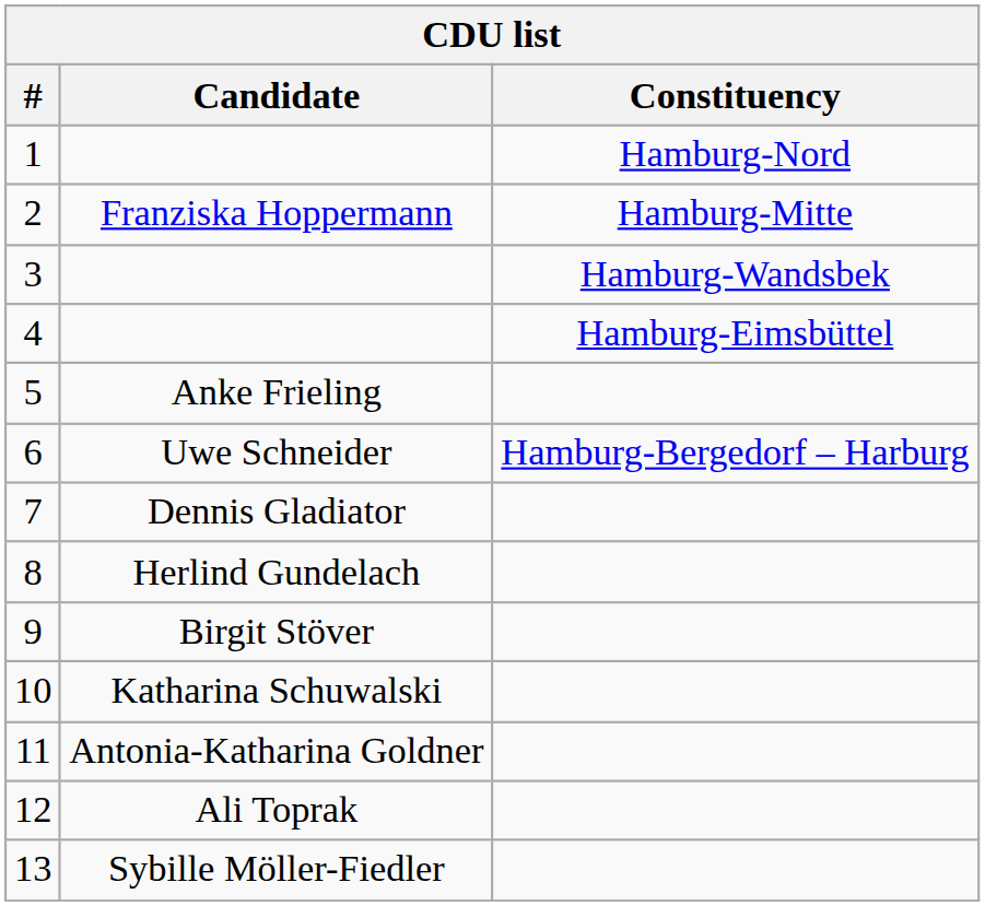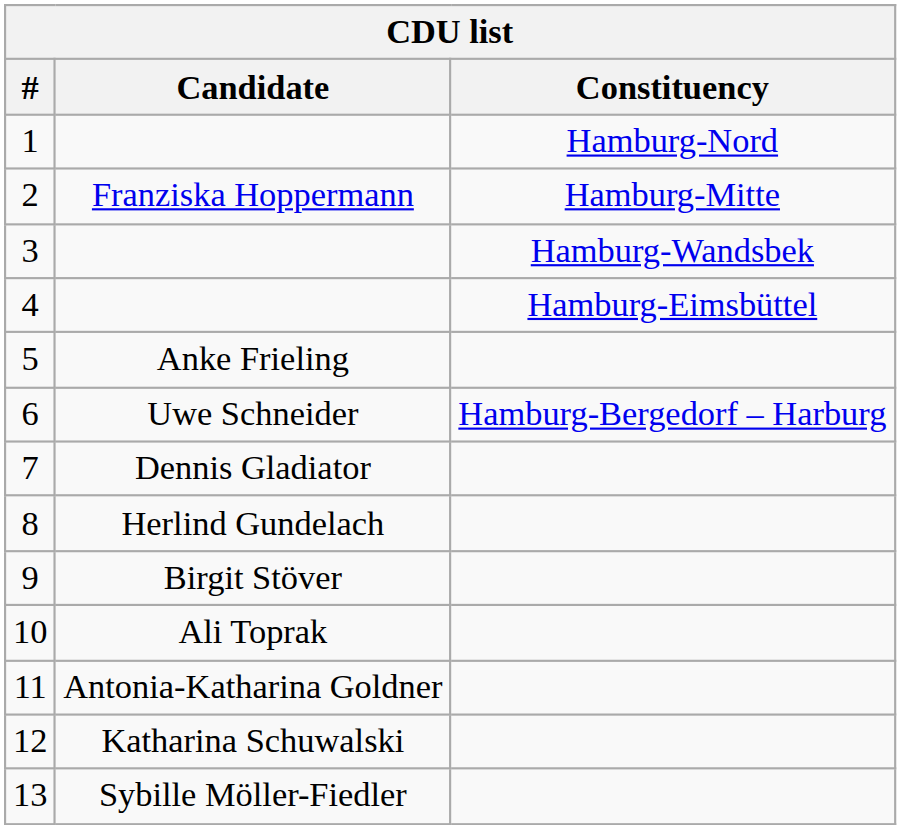 <table class="wikitable mw-collapsible mw-collapsed" style="text-align:center">
 <tr>
 <th colspan=3>CDU list</th>
 </tr>
 <tr>
 <th>#</th>
 <th>Candidate</th>
 <th>Constituency</th>
 </tr>
 <tr>
 <td>1</td>
 <td></td>
 <td><a href='#'>Hamburg-Nord</a></td>
 </tr>
 <tr>
 <td>2</td>
 <td><a href='#'>Franziska Hoppermann</a></td>
 <td><a href='#'>Hamburg-Mitte</a></td>
 </tr>
 <tr>
 <td>3</td>
 <td></td>
 <td><a href='#'>Hamburg-Wandsbek</a></td>
 </tr>
 <tr>
 <td>4</td>
 <td></td>
 <td><a href='#'>Hamburg-Eimsbüttel</a></td>
 </tr>
 <tr>
 <td>5</td>
 <td>Anke Frieling</td>
 <td></td>
 </tr>
 <tr>
 <td>6</td>
 <td>Uwe Schneider</td>
 <td><a href='#'>Hamburg-Bergedorf – Harburg</a></td>
 </tr>
 <tr>
 <td>7</td>
 <td>Dennis Gladiator</td>
 <td></td>
 </tr>
 <tr>
 <td>8</td>
 <td>Herlind Gundelach</td>
 <td></td>
 </tr>
 <tr>
 <td>9</td>
 <td>Birgit Stöver</td>
 <td></td>
 </tr>
 <tr>
 <td>10</td>
-<td>Katharina Schuwalski</td>
+<td>Ali Toprak</td>
 <td></td>
 </tr>
 <tr>
 <td>11</td>
 <td>Antonia-Katharina Goldner</td>
 <td></td>
 </tr>
 <tr>
 <td>12</td>
-<td>Ali Toprak</td>
+<td>Katharina Schuwalski</td>
 <td></td>
 </tr>
 <tr>
 <td>13</td>
 <td>Sybille Möller-Fiedler</td>
 <td></td>
 </tr>
 </table>
